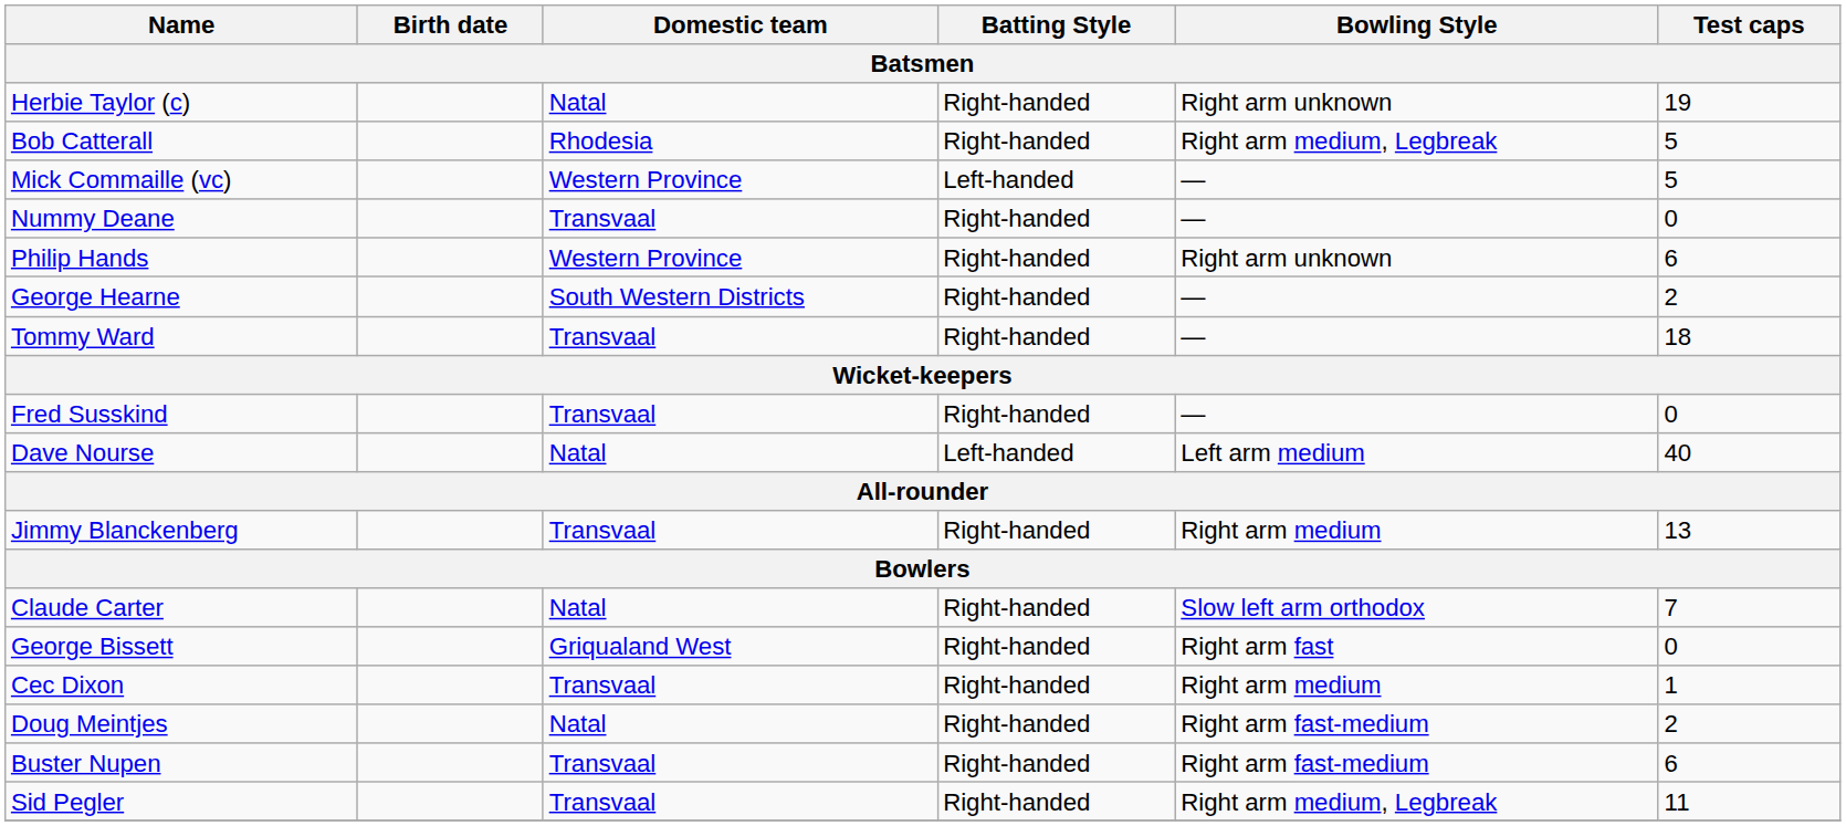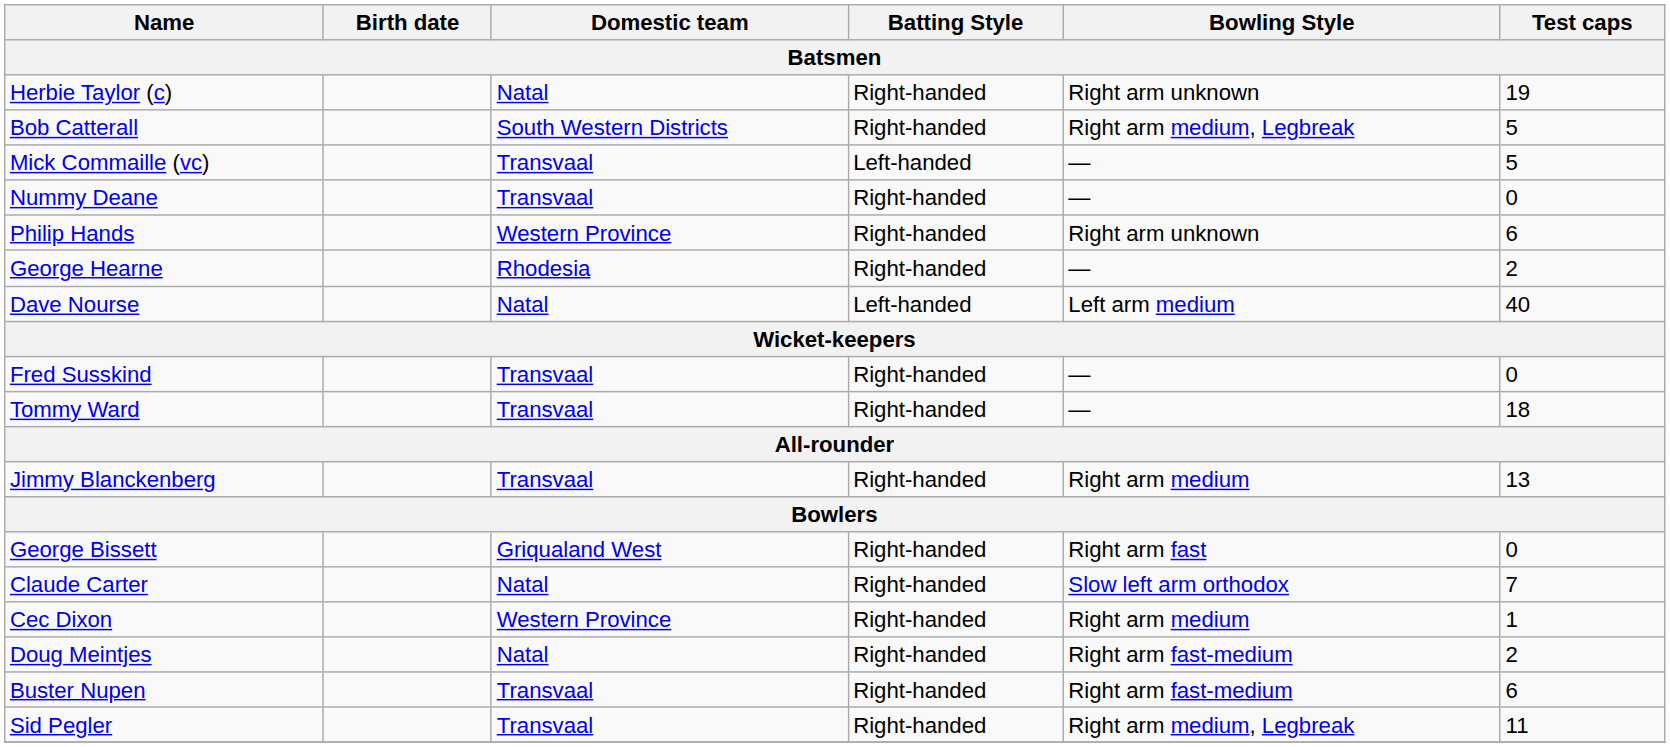 <table class="wikitable"  style="font-size:95%; width:90%;">
 <tr>
 <th>Name</th>
 <th>Birth date</th>
 <th>Domestic team</th>
 <th>Batting Style</th>
 <th>Bowling Style</th>
 <th>Test caps</th>
 </tr>
 <tr>
 <th colspan="6">Batsmen</th>
 </tr>
 <tr>
 <td><a href='#'>Herbie Taylor</a> (<a href='#'>c</a>)</td>
 <td></td>
 <td><a href='#'>Natal</a></td>
 <td>Right-handed</td>
 <td>Right arm unknown</td>
 <td>19</td>
 </tr>
 <tr>
 <td><a href='#'>Bob Catterall</a></td>
 <td></td>
-<td><a href='#'>Rhodesia</a></td>
+<td><a href='#'>South Western Districts</a></td>
 <td>Right-handed</td>
 <td>Right arm <a href='#'>medium</a>, <a href='#'>Legbreak</a></td>
 <td>5</td>
 </tr>
 <tr>
 <td><a href='#'>Mick Commaille</a> (<a href='#'>vc</a>)</td>
 <td></td>
-<td><a href='#'>Western Province</a></td>
+<td><a href='#'>Transvaal</a></td>
 <td>Left-handed</td>
 <td>—</td>
 <td>5</td>
 </tr>
 <tr>
 <td><a href='#'>Nummy Deane</a></td>
 <td></td>
 <td><a href='#'>Transvaal</a></td>
 <td>Right-handed</td>
 <td>—</td>
 <td>0</td>
 </tr>
 <tr>
 <td><a href='#'>Philip Hands</a></td>
 <td></td>
 <td><a href='#'>Western Province</a></td>
 <td>Right-handed</td>
 <td>Right arm unknown</td>
 <td>6</td>
 </tr>
 <tr>
 <td><a href='#'>George Hearne</a></td>
 <td></td>
-<td><a href='#'>South Western Districts</a></td>
+<td><a href='#'>Rhodesia</a></td>
 <td>Right-handed</td>
 <td>—</td>
 <td>2</td>
 </tr>
 <tr>
-<td><a href='#'>Tommy Ward</a></td>
+<td><a href='#'>Dave Nourse</a></td>
 <td></td>
-<td><a href='#'>Transvaal</a></td>
-<td>Right-handed</td>
-<td>—</td>
-<td>18</td>
+<td><a href='#'>Natal</a></td>
+<td>Left-handed</td>
+<td>Left arm <a href='#'>medium</a></td>
+<td>40</td>
 </tr>
 <tr>
 <th colspan="6">Wicket-keepers</th>
 </tr>
 <tr>
 <td><a href='#'>Fred Susskind</a></td>
 <td></td>
 <td><a href='#'>Transvaal</a></td>
 <td>Right-handed</td>
 <td>—</td>
 <td>0</td>
 </tr>
 <tr>
-<td><a href='#'>Dave Nourse</a></td>
+<td><a href='#'>Tommy Ward</a></td>
 <td></td>
-<td><a href='#'>Natal</a></td>
-<td>Left-handed</td>
-<td>Left arm <a href='#'>medium</a></td>
-<td>40</td>
+<td><a href='#'>Transvaal</a></td>
+<td>Right-handed</td>
+<td>—</td>
+<td>18</td>
 </tr>
 <tr>
 <th colspan="6">All-rounder</th>
 </tr>
 <tr>
 <td><a href='#'>Jimmy Blanckenberg</a></td>
 <td></td>
 <td><a href='#'>Transvaal</a></td>
 <td>Right-handed</td>
 <td>Right arm <a href='#'>medium</a></td>
 <td>13</td>
 </tr>
 <tr>
 <th colspan="6">Bowlers</th>
 </tr>
 <tr>
+<td><a href='#'>George Bissett</a></td>
+<td></td>
+<td><a href='#'>Griqualand West</a></td>
+<td>Right-handed</td>
+<td>Right arm <a href='#'>fast</a></td>
+<td>0</td>
+</tr>
+<tr>
 <td><a href='#'>Claude Carter</a></td>
 <td></td>
 <td><a href='#'>Natal</a></td>
 <td>Right-handed</td>
 <td><a href='#'>Slow left arm orthodox</a></td>
 <td>7</td>
 </tr>
 <tr>
-<td><a href='#'>George Bissett</a></td>
-<td></td>
-<td><a href='#'>Griqualand West</a></td>
-<td>Right-handed</td>
-<td>Right arm <a href='#'>fast</a></td>
-<td>0</td>
-</tr>
-<tr>
 <td><a href='#'>Cec Dixon</a></td>
 <td></td>
-<td><a href='#'>Transvaal</a></td>
+<td><a href='#'>Western Province</a></td>
 <td>Right-handed</td>
 <td>Right arm <a href='#'>medium</a></td>
 <td>1</td>
 </tr>
 <tr>
 <td><a href='#'>Doug Meintjes</a></td>
 <td></td>
 <td><a href='#'>Natal</a></td>
 <td>Right-handed</td>
 <td>Right arm <a href='#'>fast-medium</a></td>
 <td>2</td>
 </tr>
 <tr>
 <td><a href='#'>Buster Nupen</a></td>
 <td></td>
 <td><a href='#'>Transvaal</a></td>
 <td>Right-handed</td>
 <td>Right arm <a href='#'>fast-medium</a></td>
 <td>6</td>
 </tr>
 <tr>
 <td><a href='#'>Sid Pegler</a></td>
 <td></td>
 <td><a href='#'>Transvaal</a></td>
 <td>Right-handed</td>
 <td>Right arm <a href='#'>medium</a>, <a href='#'>Legbreak</a></td>
 <td>11</td>
 </tr>
 <tr>
 </tr>
 </table>
